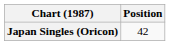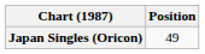 <table class="wikitable plainrowheaders">
 <tr>
 <th scope="col">Chart (1987)</th>
 <th scope="col">Position</th>
 </tr>
 <tr>
 <th scope="row">Japan Singles (Oricon)</th>
-<td style="text-align:center;">42</td>
+<td style="text-align:center;">49</td>
 </tr>
 </table>
